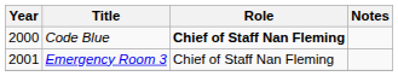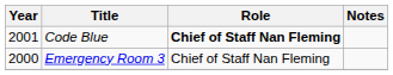 <table class="wikitable sortable">
 <tr>
 <th>Year</th>
 <th>Title</th>
 <th>Role</th>
 <th class="unsortable">Notes</th>
 </tr>
 <tr>
-<td>2000</td>
+<td>2001</td>
 <td><em>Code Blue</em></td>
 <td><strong>Chief of Staff Nan Fleming</strong></td>
 <td></td>
 </tr>
 <tr>
-<td>2001</td>
+<td>2000</td>
 <td><em><a href='#'>Emergency Room 3</a></em></td>
 <td>Chief of Staff Nan Fleming</td>
 <td></td>
 </tr>
 <tr>
 </tr>
 </table>
